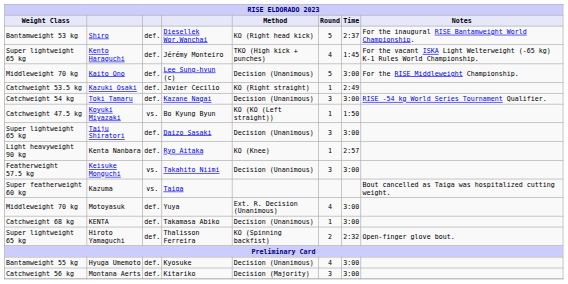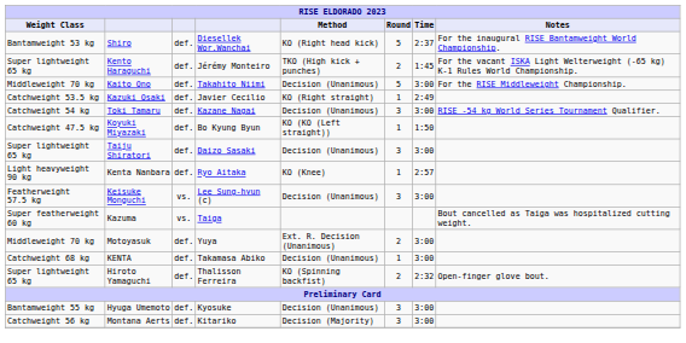 <table class="wikitable" style="font-size: 80%;">
 <tr>
 <th colspan="8" style="background-color: #ccf; color: #000080; text-align: center;"><strong>RISE ELDORADO 2023</strong></th>
 </tr>
 <tr>
 <th colspan="1" style="background-color: #E6E8FA; color: #000000; text-align: center;">Weight Class</th>
 <th colspan="1" style="background-color: #E6E8FA; color: #000000; text-align: center;"></th>
 <th colspan="1" style="background-color: #E6E8FA; color: #000000; text-align: center;"></th>
 <th colspan="1" style="background-color: #E6E8FA; color: #000000; text-align: center;"></th>
 <th colspan="1" style="background-color: #E6E8FA; color: #000000; text-align: center;">Method</th>
 <th colspan="1" style="background-color: #E6E8FA; color: #000000; text-align: center;">Round</th>
 <th colspan="1" style="background-color: #E6E8FA; color: #000000; text-align: center;">Time</th>
 <th colspan="1" style="background-color: #E6E8FA; color: #000000; text-align: center;">Notes</th>
 </tr>
 <tr>
 <td>Bantamweight 53 kg</td>
 <td> <a href='#'>Shiro</a></td>
 <td align="center">def.</td>
 <td> <a href='#'>Diesellek Wor.Wanchai</a></td>
 <td>KO (Right head kick)</td>
 <td align="center">5</td>
 <td align="center">2:37</td>
 <td>For the inaugural <a href='#'>RISE Bantamweight World Championship</a>.</td>
 </tr>
 <tr>
 <td>Super lightweight 65 kg</td>
 <td> <a href='#'>Kento Haraguchi</a></td>
 <td align="center">def.</td>
 <td> Jérémy Monteiro</td>
 <td>TKO (High kick + punches)</td>
-<td align="center">4</td>
+<td align="center">2</td>
 <td align="center">1:45</td>
 <td>For the vacant <a href='#'>ISKA</a> Light Welterweight (-65 kg) K-1 Rules World Championship.</td>
 </tr>
 <tr>
 <td>Middleweight 70 kg</td>
 <td> <a href='#'>Kaito Ono</a></td>
 <td align="center">def.</td>
-<td> <a href='#'>Lee Sung-hyun</a> (c)</td>
+<td> <a href='#'>Takahito Niimi</a></td>
 <td>Decision (Unanimous)</td>
 <td align="center">5</td>
 <td align="center">3:00</td>
 <td>For the <a href='#'>RISE Middleweight</a> Championship.</td>
 </tr>
 <tr>
 <td>Catchweight 53.5 kg</td>
 <td> <a href='#'>Kazuki Osaki</a></td>
 <td align="center">def.</td>
 <td> Javier Cecilio</td>
 <td>KO (Right straight)</td>
 <td align="center">1</td>
 <td align="center">2:49</td>
 <td></td>
 </tr>
 <tr>
 <td>Catchweight 54 kg</td>
 <td> <a href='#'>Toki Tamaru</a></td>
 <td align="center">def.</td>
 <td> <a href='#'>Kazane Nagai</a></td>
 <td>Decision (Unanimous)</td>
 <td align="center">3</td>
 <td align="center">3:00</td>
 <td><a href='#'>RISE -54 kg World Series Tournament</a> Qualifier.</td>
 </tr>
 <tr>
 <td>Catchweight 47.5 kg</td>
 <td> <a href='#'>Koyuki Miyazaki</a></td>
-<td align="center">vs.</td>
+<td align="center">def.</td>
 <td> Bo Kyung Byun</td>
 <td>KO (KO (Left straight))</td>
 <td align="center">1</td>
 <td align="center">1:50</td>
 <td></td>
 </tr>
 <tr>
 <td>Super lightweight 65 kg</td>
 <td> <a href='#'>Taiju Shiratori</a></td>
 <td align="center">def.</td>
 <td> <a href='#'>Daizo Sasaki</a></td>
 <td>Decision (Unanimous)</td>
 <td align="center">3</td>
 <td align="center">3:00</td>
 <td></td>
 </tr>
 <tr>
 <td>Light heavyweight 90 kg</td>
 <td> Kenta Nanbara</td>
 <td align="center">def.</td>
 <td> <a href='#'>Ryo Aitaka</a></td>
 <td>KO (Knee)</td>
 <td align="center">1</td>
 <td align="center">2:57</td>
 <td></td>
 </tr>
 <tr>
 <td>Featherweight 57.5 kg</td>
 <td> <a href='#'>Keisuke Monguchi</a></td>
 <td align="center">vs.</td>
-<td> <a href='#'>Takahito Niimi</a></td>
+<td> <a href='#'>Lee Sung-hyun</a> (c)</td>
 <td>Decision (Unanimous)</td>
 <td align="center">3</td>
 <td align="center">3:00</td>
 <td></td>
 </tr>
 <tr>
 <td>Super featherweight 60 kg</td>
 <td> Kazuma</td>
 <td align="center">vs.</td>
 <td> <a href='#'>Taiga</a></td>
 <td></td>
 <td align="center"></td>
 <td align="center"></td>
 <td>Bout cancelled as Taiga was hospitalized cutting weight.</td>
 </tr>
 <tr>
 <td>Middleweight 70 kg</td>
 <td> Motoyasuk</td>
 <td align="center">def.</td>
 <td> Yuya</td>
 <td>Ext. R. Decision (Unanimous)</td>
-<td align="center">4</td>
+<td align="center">2</td>
 <td align="center">3:00</td>
 <td></td>
 </tr>
 <tr>
 <td>Catchweight 68 kg</td>
 <td> KENTA</td>
 <td align="center">def.</td>
 <td> Takamasa Abiko</td>
 <td>Decision (Unanimous)</td>
 <td align="center">1</td>
 <td align="center">3:00</td>
 <td></td>
 </tr>
 <tr>
 <td>Super lightweight 65 kg</td>
 <td> Hiroto Yamaguchi</td>
 <td align="center">def.</td>
 <td> Thalisson Ferreira</td>
 <td>KO (Spinning backfist)</td>
 <td align="center">2</td>
 <td align="center">2:32</td>
 <td>Open-finger glove bout.</td>
 </tr>
 <tr>
 <th colspan="8" style="background-color: #ccf; color: #000080; text-align: center;"><strong>Preliminary Card</strong></th>
 </tr>
 <tr>
 <td>Bantamweight 55 kg</td>
 <td> Hyuga Umemoto</td>
 <td align="center">def.</td>
 <td> Kyosuke</td>
 <td>Decision (Unanimous)</td>
-<td align="center">4</td>
+<td align="center">3</td>
 <td align="center">3:00</td>
 <td></td>
 </tr>
 <tr>
 <td>Catchweight 56 kg</td>
 <td> Montana Aerts</td>
 <td align="center">def.</td>
 <td> Kitariko</td>
 <td>Decision (Majority)</td>
 <td align="center">3</td>
 <td align="center">3:00</td>
 <td></td>
 </tr>
 <tr>
 </tr>
 </table>
